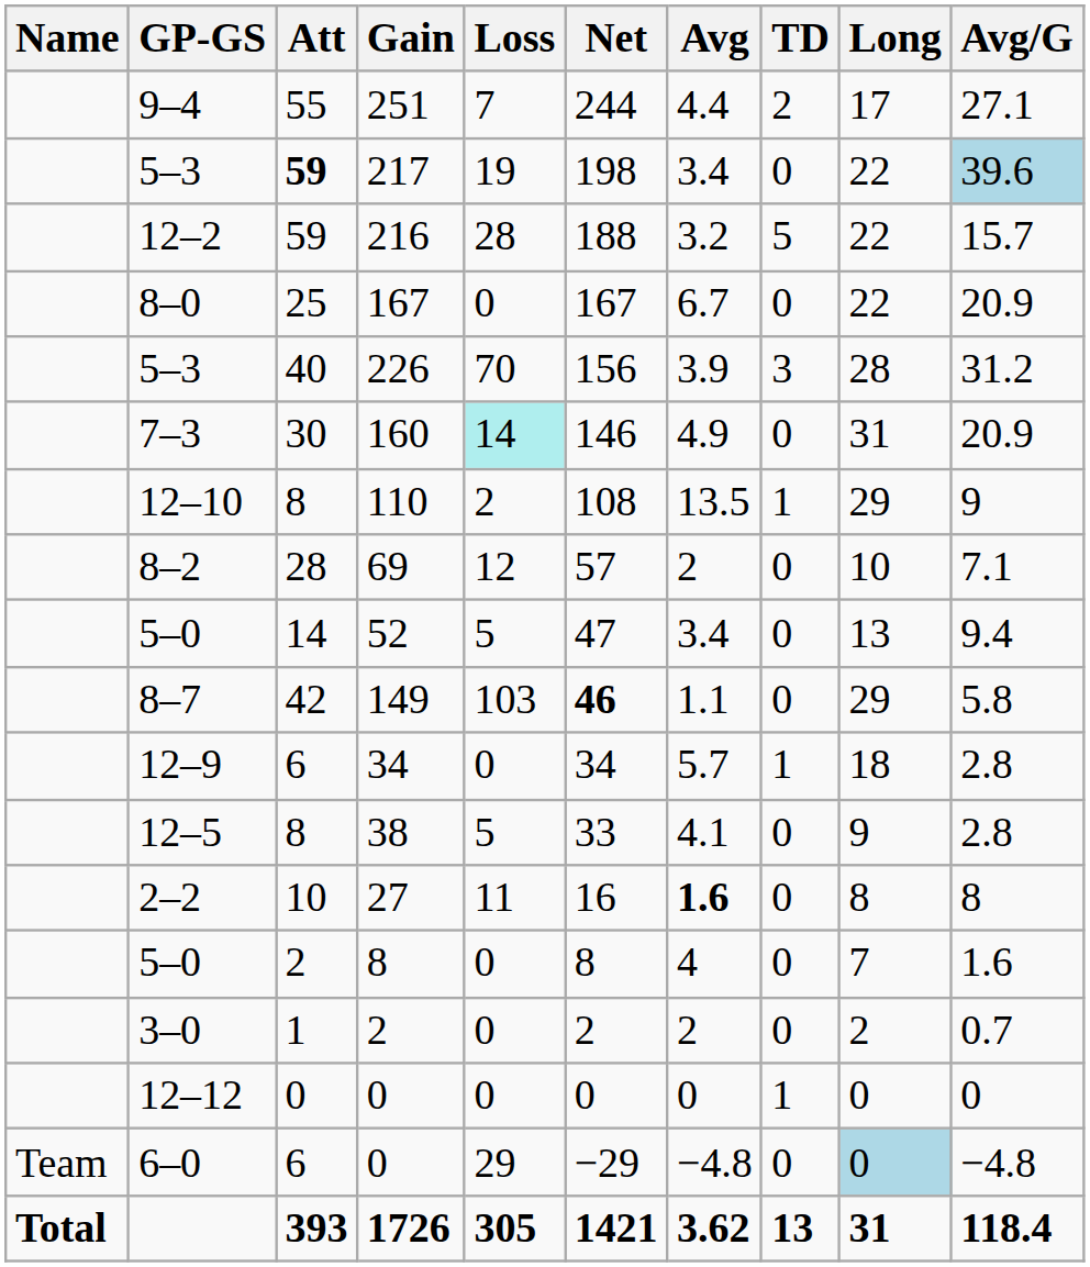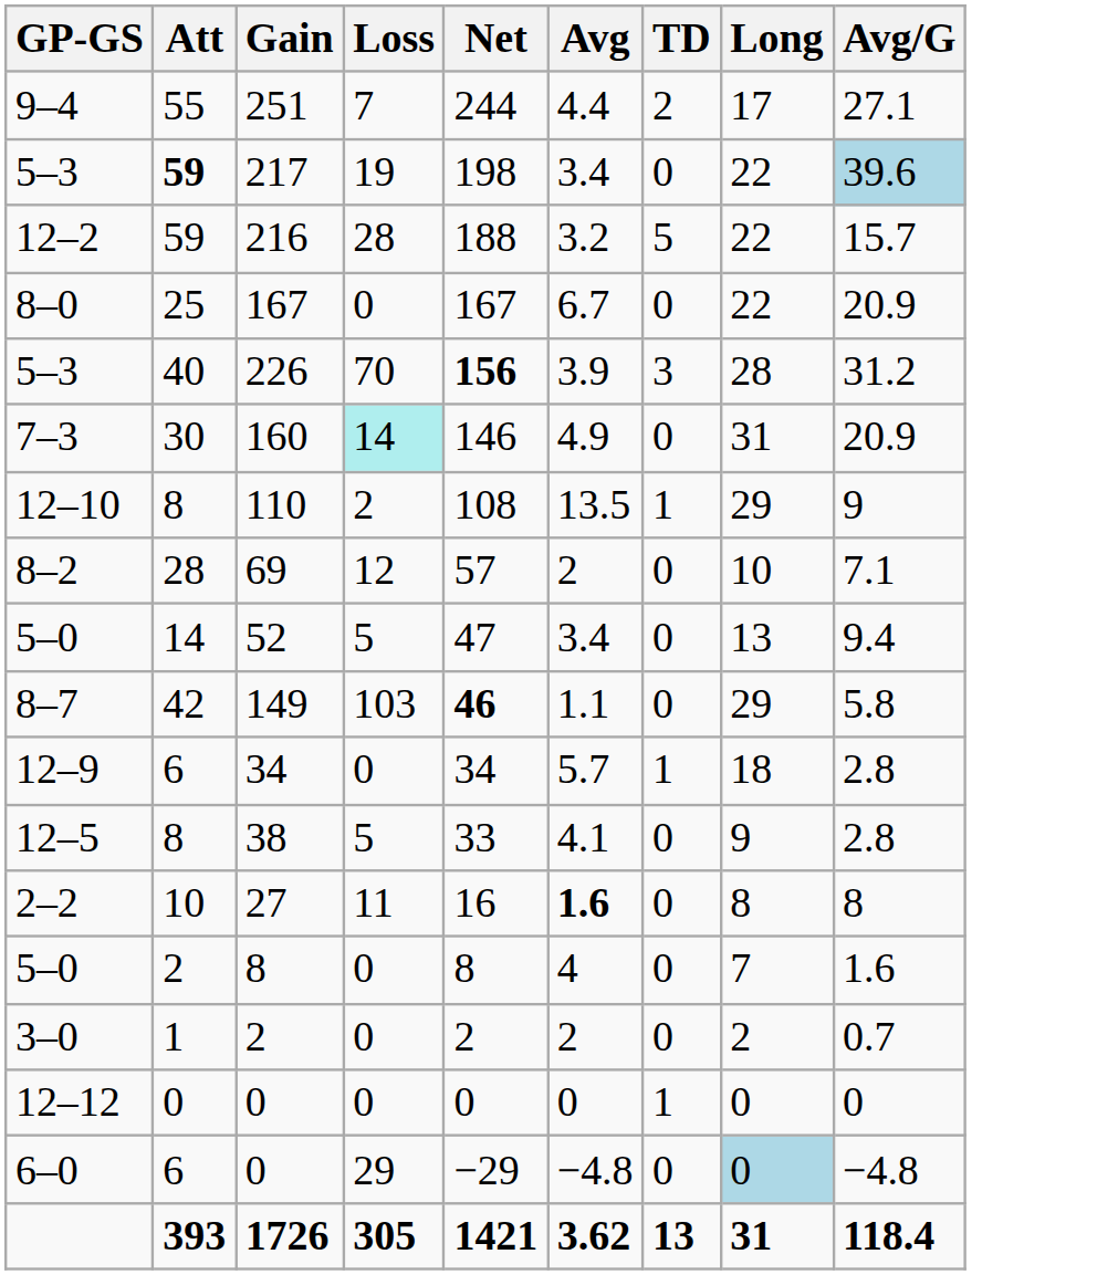 <table class="wikitable sortable" style="white-space:nowrap;">
 <tr>
-<th>Name</th>
 <th>GP-GS</th>
 <th>Att</th>
 <th>Gain</th>
 <th>Loss</th>
 <th>Net</th>
 <th>Avg</th>
 <th>TD</th>
 <th>Long</th>
 <th>Avg/G</th>
 </tr>
 <tr>
-<td></td>
 <td>9–4</td>
 <td>55</td>
 <td>251</td>
 <td>7</td>
 <td>244</td>
 <td>4.4</td>
 <td>2</td>
 <td>17</td>
 <td>27.1</td>
 </tr>
 <tr>
-<td></td>
 <td>5–3</td>
 <td><strong>59</strong></td>
 <td>217</td>
 <td>19</td>
 <td>198</td>
 <td>3.4</td>
 <td>0</td>
 <td>22</td>
 <td style="background: lightblue;">39.6</td>
 </tr>
 <tr>
-<td></td>
 <td>12–2</td>
 <td>59</td>
 <td>216</td>
 <td>28</td>
 <td>188</td>
 <td>3.2</td>
 <td>5</td>
 <td>22</td>
 <td>15.7</td>
 </tr>
 <tr>
-<td></td>
 <td>8–0</td>
 <td>25</td>
 <td>167</td>
 <td>0</td>
 <td>167</td>
 <td>6.7</td>
 <td>0</td>
 <td>22</td>
 <td>20.9</td>
 </tr>
 <tr>
-<td></td>
 <td>5–3</td>
 <td>40</td>
 <td>226</td>
 <td>70</td>
-<td>156</td>
+<td><strong>156</strong></td>
 <td>3.9</td>
 <td>3</td>
 <td>28</td>
 <td>31.2</td>
 </tr>
 <tr>
-<td></td>
 <td>7–3</td>
 <td>30</td>
 <td>160</td>
 <td style="background: paleturquoise;">14</td>
 <td>146</td>
 <td>4.9</td>
 <td>0</td>
 <td>31</td>
 <td>20.9</td>
 </tr>
 <tr>
-<td></td>
 <td>12–10</td>
 <td>8</td>
 <td>110</td>
 <td>2</td>
 <td>108</td>
 <td>13.5</td>
 <td>1</td>
 <td>29</td>
 <td>9</td>
 </tr>
 <tr>
-<td></td>
 <td>8–2</td>
 <td>28</td>
 <td>69</td>
 <td>12</td>
 <td>57</td>
 <td>2</td>
 <td>0</td>
 <td>10</td>
 <td>7.1</td>
 </tr>
 <tr>
-<td></td>
 <td>5–0</td>
 <td>14</td>
 <td>52</td>
 <td>5</td>
 <td>47</td>
 <td>3.4</td>
 <td>0</td>
 <td>13</td>
 <td>9.4</td>
 </tr>
 <tr>
-<td></td>
 <td>8–7</td>
 <td>42</td>
 <td>149</td>
 <td>103</td>
 <td><strong>46</strong></td>
 <td>1.1</td>
 <td>0</td>
 <td>29</td>
 <td>5.8</td>
 </tr>
 <tr>
-<td></td>
 <td>12–9</td>
 <td>6</td>
 <td>34</td>
 <td>0</td>
 <td>34</td>
 <td>5.7</td>
 <td>1</td>
 <td>18</td>
 <td>2.8</td>
 </tr>
 <tr>
-<td></td>
 <td>12–5</td>
 <td>8</td>
 <td>38</td>
 <td>5</td>
 <td>33</td>
 <td>4.1</td>
 <td>0</td>
 <td>9</td>
 <td>2.8</td>
 </tr>
 <tr>
-<td></td>
 <td>2–2</td>
 <td>10</td>
 <td>27</td>
 <td>11</td>
 <td>16</td>
 <td><strong>1.6</strong></td>
 <td>0</td>
 <td>8</td>
 <td>8</td>
 </tr>
 <tr>
-<td></td>
 <td>5–0</td>
 <td>2</td>
 <td>8</td>
 <td>0</td>
 <td>8</td>
 <td>4</td>
 <td>0</td>
 <td>7</td>
 <td>1.6</td>
 </tr>
 <tr>
-<td></td>
 <td>3–0</td>
 <td>1</td>
 <td>2</td>
 <td>0</td>
 <td>2</td>
 <td>2</td>
 <td>0</td>
 <td>2</td>
 <td>0.7</td>
 </tr>
 <tr>
-<td></td>
 <td>12–12</td>
 <td>0</td>
 <td>0</td>
 <td>0</td>
 <td>0</td>
 <td>0</td>
 <td>1</td>
 <td>0</td>
 <td>0</td>
 </tr>
 <tr>
-<td>Team</td>
 <td>6–0</td>
 <td>6</td>
 <td>0</td>
 <td>29</td>
 <td>−29</td>
 <td>−4.8</td>
 <td>0</td>
 <td style="background: lightblue;">0</td>
 <td>−4.8</td>
 </tr>
 <tr class="sortbottom">
-<td><strong>Total</strong></td>
 <td></td>
 <td><strong>393</strong></td>
 <td><strong>1726</strong></td>
 <td><strong>305</strong></td>
 <td><strong>1421</strong></td>
 <td><strong>3.62</strong></td>
 <td><strong>13</strong></td>
 <td><strong>31</strong></td>
 <td><strong>118.4</strong></td>
 </tr>
 </table>
